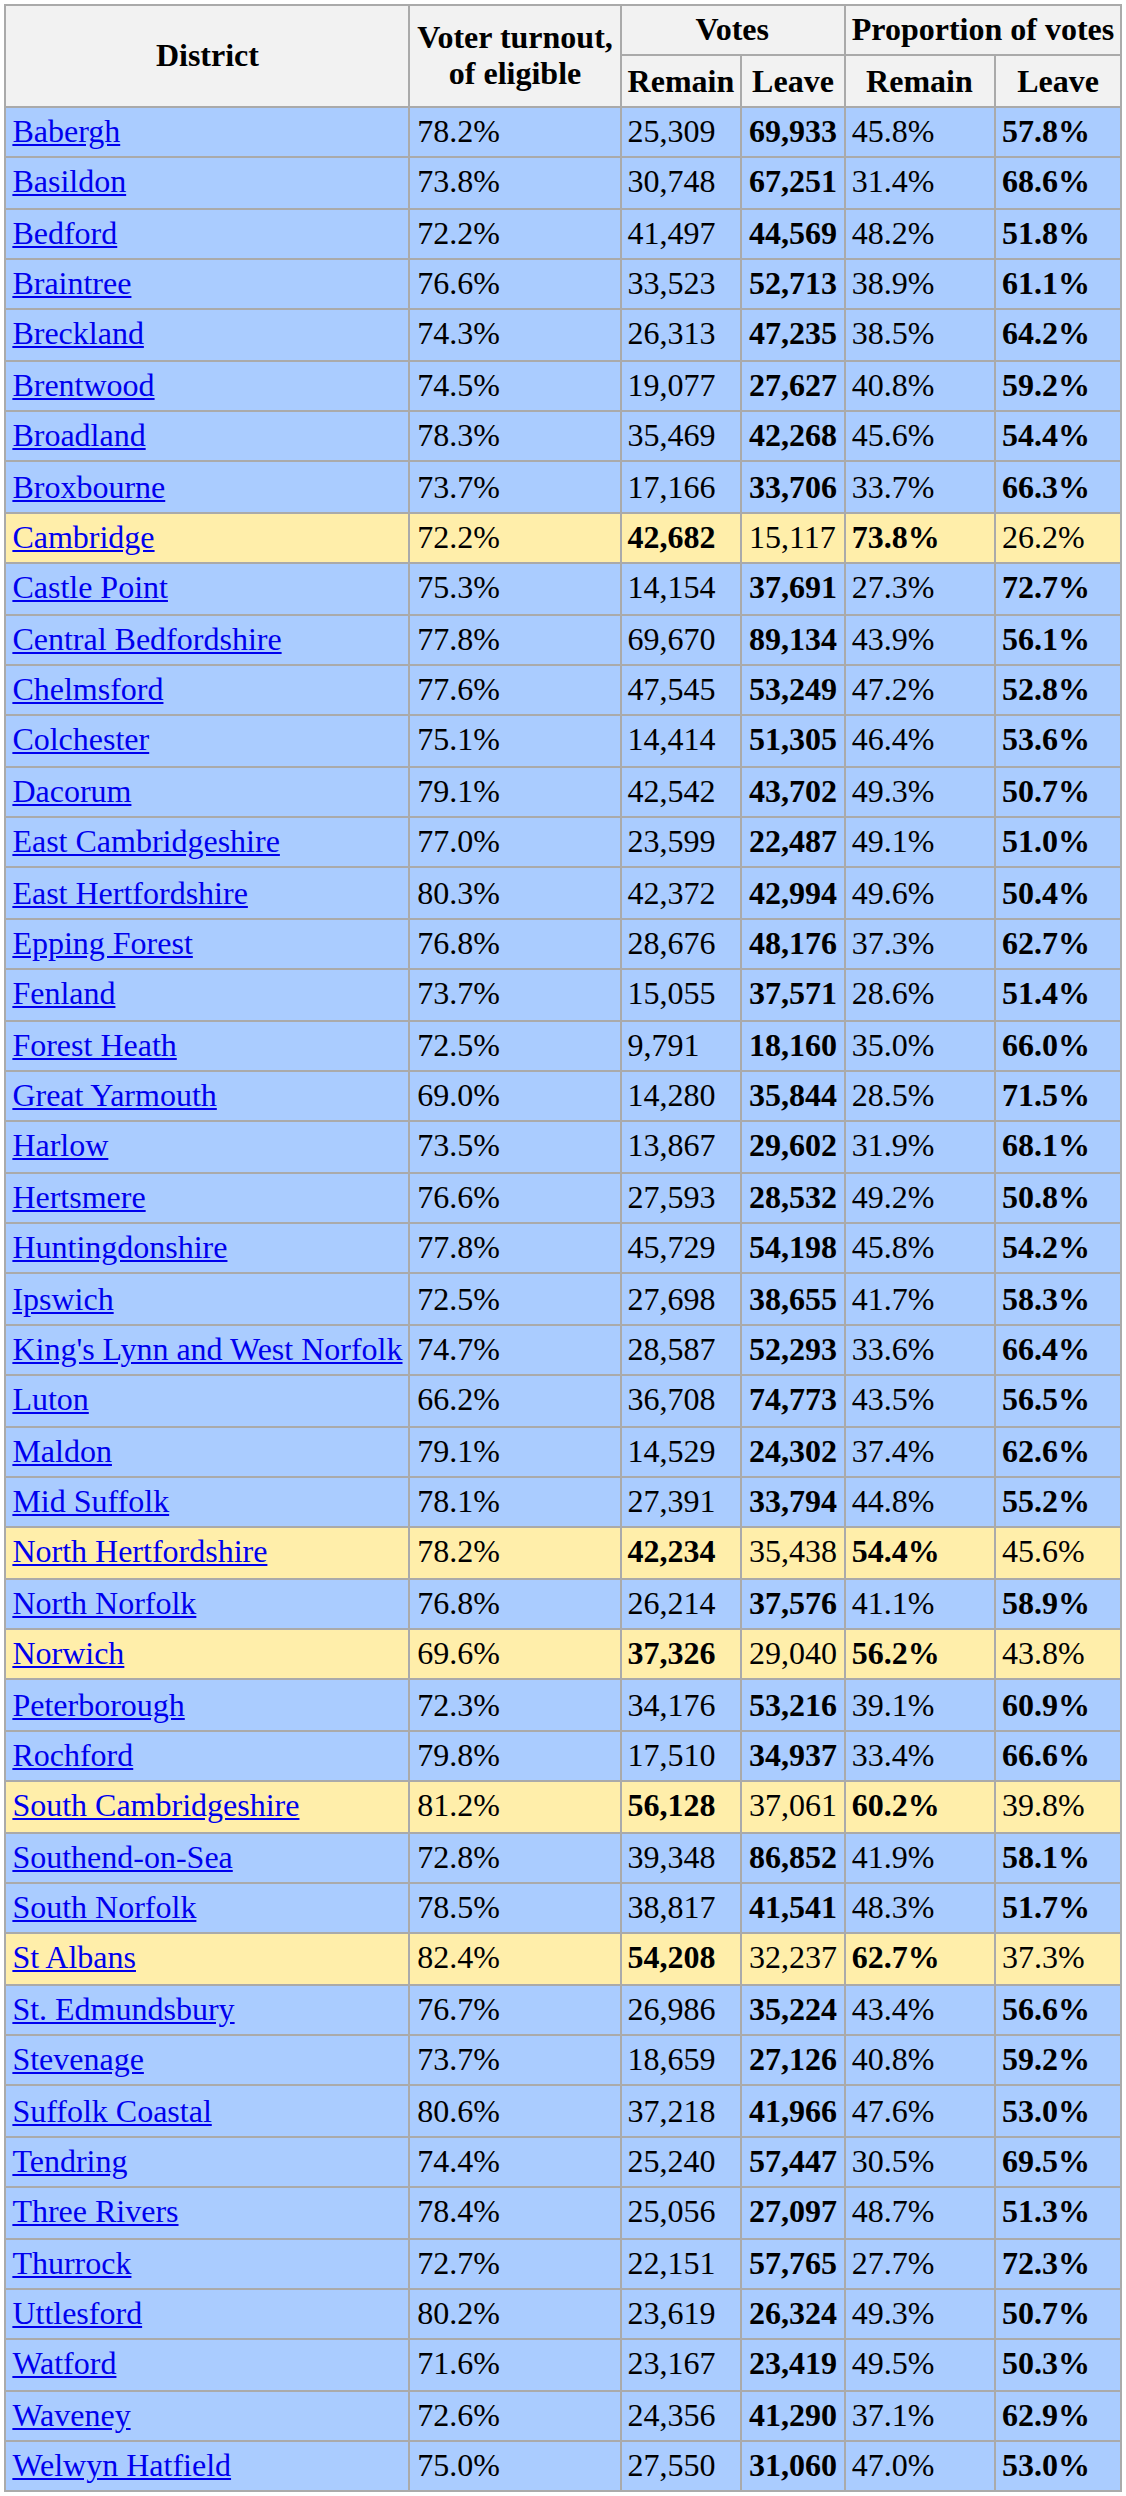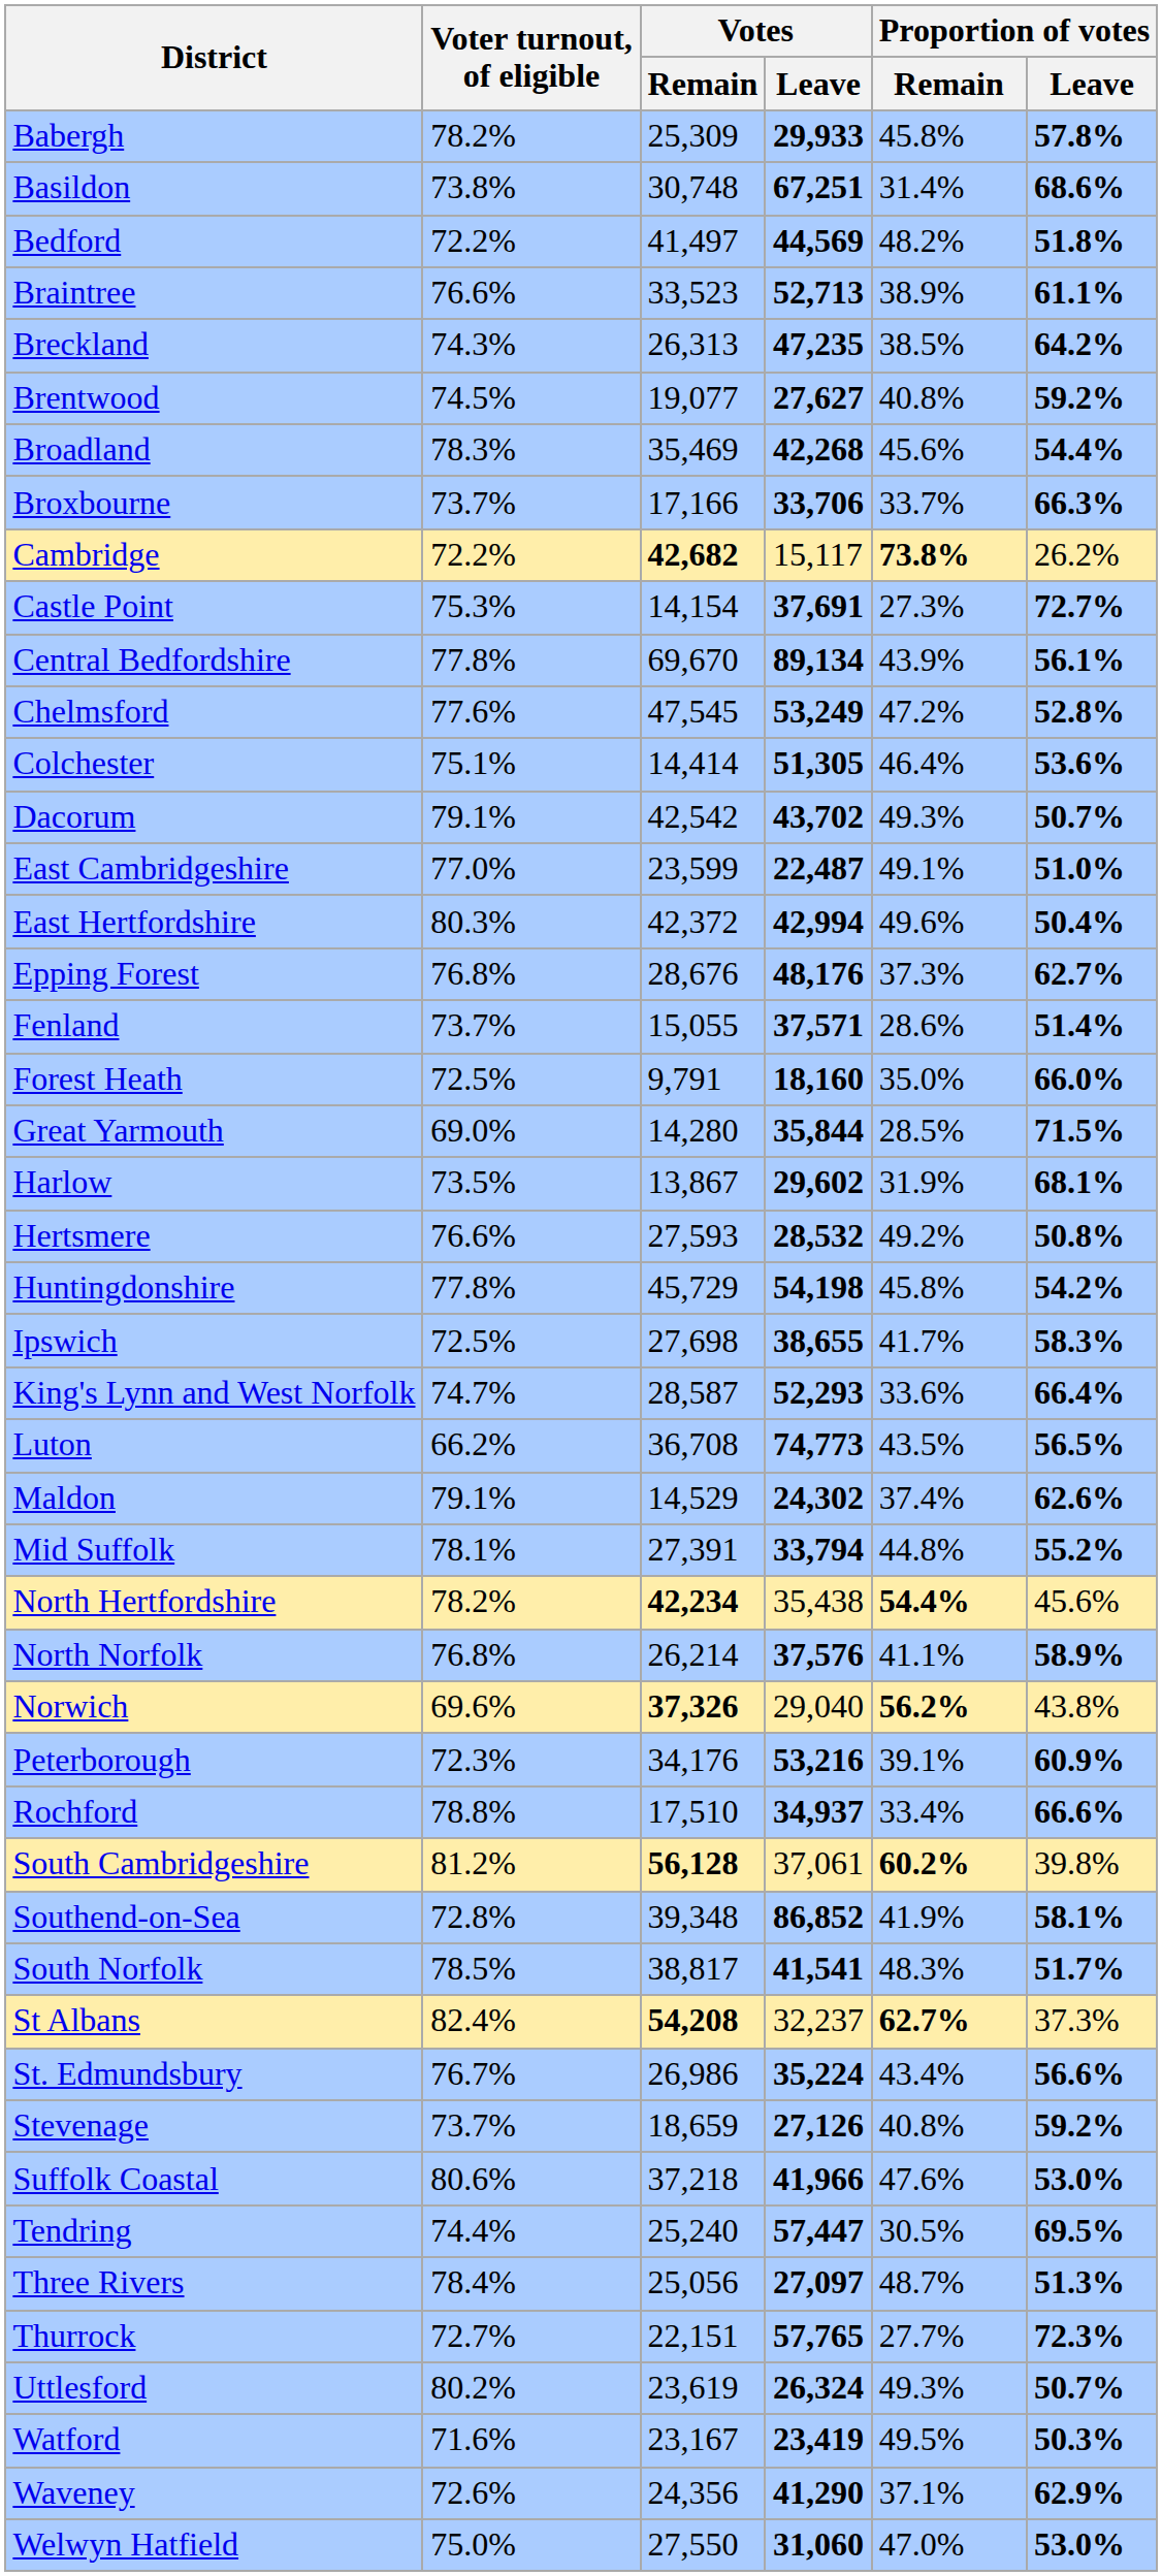 <table class="wikitable sortable">
 <tr>
 <th rowspan=2>District</th>
 <th rowspan=2>Voter turnout,<br>of eligible</th>
 <th colspan=2>Votes</th>
 <th colspan=2>Proportion of votes</th>
 </tr>
 <tr>
 <th>Remain</th>
 <th>Leave</th>
 <th>Remain</th>
 <th>Leave</th>
 </tr>
 <tr style="background:#acf;">
 <td><a href='#'>Babergh</a></td>
 <td>78.2%</td>
 <td>25,309</td>
-<td><strong>69,933</strong></td>
+<td><strong>29,933</strong></td>
 <td>45.8%</td>
 <td><strong>57.8%</strong></td>
 </tr>
 <tr style="background:#acf;">
 <td><a href='#'>Basildon</a></td>
 <td>73.8%</td>
 <td>30,748</td>
 <td><strong>67,251</strong></td>
 <td>31.4%</td>
 <td><strong>68.6%</strong></td>
 </tr>
 <tr style="background:#acf;">
 <td><a href='#'>Bedford</a></td>
 <td>72.2%</td>
 <td>41,497</td>
 <td><strong>44,569</strong></td>
 <td>48.2%</td>
 <td><strong>51.8%</strong></td>
 </tr>
 <tr style="background:#acf;">
 <td><a href='#'>Braintree</a></td>
 <td>76.6%</td>
 <td>33,523</td>
 <td><strong>52,713</strong></td>
 <td>38.9%</td>
 <td><strong>61.1%</strong></td>
 </tr>
 <tr style="background:#acf;">
 <td><a href='#'>Breckland</a></td>
 <td>74.3%</td>
 <td>26,313</td>
 <td><strong>47,235</strong></td>
 <td>38.5%</td>
 <td><strong>64.2%</strong></td>
 </tr>
 <tr style="background:#acf;">
 <td><a href='#'>Brentwood</a></td>
 <td>74.5%</td>
 <td>19,077</td>
 <td><strong>27,627</strong></td>
 <td>40.8%</td>
 <td><strong>59.2%</strong></td>
 </tr>
 <tr style="background:#acf;">
 <td><a href='#'>Broadland</a></td>
 <td>78.3%</td>
 <td>35,469</td>
 <td><strong>42,268</strong></td>
 <td>45.6%</td>
 <td><strong>54.4%</strong></td>
 </tr>
 <tr style="background:#acf;">
 <td><a href='#'>Broxbourne</a></td>
 <td>73.7%</td>
 <td>17,166</td>
 <td><strong>33,706</strong></td>
 <td>33.7%</td>
 <td><strong>66.3%</strong></td>
 </tr>
 <tr style="background:#fea;">
 <td><a href='#'>Cambridge</a></td>
 <td>72.2%</td>
 <td><strong>42,682</strong></td>
 <td>15,117</td>
 <td><strong>73.8%</strong></td>
 <td>26.2%</td>
 </tr>
 <tr style="background:#acf;">
 <td><a href='#'>Castle Point</a></td>
 <td>75.3%</td>
 <td>14,154</td>
 <td><strong>37,691</strong></td>
 <td>27.3%</td>
 <td><strong>72.7%</strong></td>
 </tr>
 <tr style="background:#acf;">
 <td><a href='#'>Central Bedfordshire</a></td>
 <td>77.8%</td>
 <td>69,670</td>
 <td><strong>89,134</strong></td>
 <td>43.9%</td>
 <td><strong>56.1%</strong></td>
 </tr>
 <tr style="background:#acf;">
 <td><a href='#'>Chelmsford</a></td>
 <td>77.6%</td>
 <td>47,545</td>
 <td><strong>53,249</strong></td>
 <td>47.2%</td>
 <td><strong>52.8%</strong></td>
 </tr>
 <tr style="background:#acf;">
 <td><a href='#'>Colchester</a></td>
 <td>75.1%</td>
 <td>14,414</td>
 <td><strong>51,305</strong></td>
 <td>46.4%</td>
 <td><strong>53.6%</strong></td>
 </tr>
 <tr style="background:#acf;">
 <td><a href='#'>Dacorum</a></td>
 <td>79.1%</td>
 <td>42,542</td>
 <td><strong>43,702</strong></td>
 <td>49.3%</td>
 <td><strong>50.7%</strong></td>
 </tr>
 <tr style="background:#acf;">
 <td><a href='#'>East Cambridgeshire</a></td>
 <td>77.0%</td>
 <td>23,599</td>
 <td><strong>22,487</strong></td>
 <td>49.1%</td>
 <td><strong>51.0%</strong></td>
 </tr>
 <tr style="background:#acf;">
 <td><a href='#'>East Hertfordshire</a></td>
 <td>80.3%</td>
 <td>42,372</td>
 <td><strong>42,994</strong></td>
 <td>49.6%</td>
 <td><strong>50.4%</strong></td>
 </tr>
 <tr style="background:#acf;">
 <td><a href='#'>Epping Forest</a></td>
 <td>76.8%</td>
 <td>28,676</td>
 <td><strong>48,176</strong></td>
 <td>37.3%</td>
 <td><strong>62.7%</strong></td>
 </tr>
 <tr style="background:#acf;">
 <td><a href='#'>Fenland</a></td>
 <td>73.7%</td>
 <td>15,055</td>
 <td><strong>37,571</strong></td>
 <td>28.6%</td>
 <td><strong>51.4%</strong></td>
 </tr>
 <tr style="background:#acf;">
 <td><a href='#'>Forest Heath</a></td>
 <td>72.5%</td>
 <td>9,791</td>
 <td><strong>18,160</strong></td>
 <td>35.0%</td>
 <td><strong>66.0%</strong></td>
 </tr>
 <tr style="background:#acf;">
 <td><a href='#'>Great Yarmouth</a></td>
 <td>69.0%</td>
 <td>14,280</td>
 <td><strong>35,844</strong></td>
 <td>28.5%</td>
 <td><strong>71.5%</strong></td>
 </tr>
 <tr style="background:#acf;">
 <td><a href='#'>Harlow</a></td>
 <td>73.5%</td>
 <td>13,867</td>
 <td><strong>29,602</strong></td>
 <td>31.9%</td>
 <td><strong>68.1%</strong></td>
 </tr>
 <tr style="background:#acf;">
 <td><a href='#'>Hertsmere</a></td>
 <td>76.6%</td>
 <td>27,593</td>
 <td><strong>28,532</strong></td>
 <td>49.2%</td>
 <td><strong>50.8%</strong></td>
 </tr>
 <tr style="background:#acf;">
 <td><a href='#'>Huntingdonshire</a></td>
 <td>77.8%</td>
 <td>45,729</td>
 <td><strong>54,198</strong></td>
 <td>45.8%</td>
 <td><strong>54.2%</strong></td>
 </tr>
 <tr style="background:#acf;">
 <td><a href='#'>Ipswich</a></td>
 <td>72.5%</td>
 <td>27,698</td>
 <td><strong>38,655</strong></td>
 <td>41.7%</td>
 <td><strong>58.3%</strong></td>
 </tr>
 <tr style="background:#acf;">
 <td><a href='#'>King's Lynn and West Norfolk</a></td>
 <td>74.7%</td>
 <td>28,587</td>
 <td><strong>52,293</strong></td>
 <td>33.6%</td>
 <td><strong>66.4%</strong></td>
 </tr>
 <tr style="background:#acf;">
 <td><a href='#'>Luton</a></td>
 <td>66.2%</td>
 <td>36,708</td>
 <td><strong>74,773</strong></td>
 <td>43.5%</td>
 <td><strong>56.5%</strong></td>
 </tr>
 <tr style="background:#acf;">
 <td><a href='#'>Maldon</a></td>
 <td>79.1%</td>
 <td>14,529</td>
 <td><strong>24,302</strong></td>
 <td>37.4%</td>
 <td><strong>62.6%</strong></td>
 </tr>
 <tr style="background:#acf;">
 <td><a href='#'>Mid Suffolk</a></td>
 <td>78.1%</td>
 <td>27,391</td>
 <td><strong>33,794</strong></td>
 <td>44.8%</td>
 <td><strong>55.2%</strong></td>
 </tr>
 <tr style="background:#fea;">
 <td><a href='#'>North Hertfordshire</a></td>
 <td>78.2%</td>
 <td><strong>42,234</strong></td>
 <td>35,438</td>
 <td><strong>54.4%</strong></td>
 <td>45.6%</td>
 </tr>
 <tr style="background:#acf;">
 <td><a href='#'>North Norfolk</a></td>
 <td>76.8%</td>
 <td>26,214</td>
 <td><strong>37,576</strong></td>
 <td>41.1%</td>
 <td><strong>58.9%</strong></td>
 </tr>
 <tr style="background:#fea;">
 <td><a href='#'>Norwich</a></td>
 <td>69.6%</td>
 <td><strong>37,326</strong></td>
 <td>29,040</td>
 <td><strong>56.2%</strong></td>
 <td>43.8%</td>
 </tr>
 <tr style="background:#acf;">
 <td><a href='#'>Peterborough</a></td>
 <td>72.3%</td>
 <td>34,176</td>
 <td><strong>53,216</strong></td>
 <td>39.1%</td>
 <td><strong>60.9%</strong></td>
 </tr>
 <tr style="background:#acf;">
 <td><a href='#'>Rochford</a></td>
-<td>79.8%</td>
+<td>78.8%</td>
 <td>17,510</td>
 <td><strong>34,937</strong></td>
 <td>33.4%</td>
 <td><strong>66.6%</strong></td>
 </tr>
 <tr style="background:#fea;">
 <td><a href='#'>South Cambridgeshire</a></td>
 <td>81.2%</td>
 <td><strong>56,128</strong></td>
 <td>37,061</td>
 <td><strong>60.2%</strong></td>
 <td>39.8%</td>
 </tr>
 <tr style="background:#acf;">
 <td><a href='#'>Southend-on-Sea</a></td>
 <td>72.8%</td>
 <td>39,348</td>
 <td><strong>86,852</strong></td>
 <td>41.9%</td>
 <td><strong>58.1%</strong></td>
 </tr>
 <tr style="background:#acf;">
 <td><a href='#'>South Norfolk</a></td>
 <td>78.5%</td>
 <td>38,817</td>
 <td><strong>41,541</strong></td>
 <td>48.3%</td>
 <td><strong>51.7%</strong></td>
 </tr>
 <tr style="background:#fea;">
 <td><a href='#'>St Albans</a></td>
 <td>82.4%</td>
 <td><strong>54,208</strong></td>
 <td>32,237</td>
 <td><strong>62.7%</strong></td>
 <td>37.3%</td>
 </tr>
 <tr style="background:#acf;">
 <td><a href='#'>St. Edmundsbury</a></td>
 <td>76.7%</td>
 <td>26,986</td>
 <td><strong>35,224</strong></td>
 <td>43.4%</td>
 <td><strong>56.6%</strong></td>
 </tr>
 <tr style="background:#acf;">
 <td><a href='#'>Stevenage</a></td>
 <td>73.7%</td>
 <td>18,659</td>
 <td><strong>27,126</strong></td>
 <td>40.8%</td>
 <td><strong>59.2%</strong></td>
 </tr>
 <tr style="background:#acf;">
 <td><a href='#'>Suffolk Coastal</a></td>
 <td>80.6%</td>
 <td>37,218</td>
 <td><strong>41,966</strong></td>
 <td>47.6%</td>
 <td><strong>53.0%</strong></td>
 </tr>
 <tr style="background:#acf;">
 <td><a href='#'>Tendring</a></td>
 <td>74.4%</td>
 <td>25,240</td>
 <td><strong>57,447</strong></td>
 <td>30.5%</td>
 <td><strong>69.5%</strong></td>
 </tr>
 <tr style="background:#acf;">
 <td><a href='#'>Three Rivers</a></td>
 <td>78.4%</td>
 <td>25,056</td>
 <td><strong>27,097</strong></td>
 <td>48.7%</td>
 <td><strong>51.3%</strong></td>
 </tr>
 <tr style="background:#acf;">
 <td><a href='#'>Thurrock</a></td>
 <td>72.7%</td>
 <td>22,151</td>
 <td><strong>57,765</strong></td>
 <td>27.7%</td>
 <td><strong>72.3%</strong></td>
 </tr>
 <tr style="background:#acf;">
 <td><a href='#'>Uttlesford</a></td>
 <td>80.2%</td>
 <td>23,619</td>
 <td><strong>26,324</strong></td>
 <td>49.3%</td>
 <td><strong>50.7%</strong></td>
 </tr>
 <tr style="background:#acf;">
 <td><a href='#'>Watford</a></td>
 <td>71.6%</td>
 <td>23,167</td>
 <td><strong>23,419</strong></td>
 <td>49.5%</td>
 <td><strong>50.3%</strong></td>
 </tr>
 <tr style="background:#acf;">
 <td><a href='#'>Waveney</a></td>
 <td>72.6%</td>
 <td>24,356</td>
 <td><strong>41,290</strong></td>
 <td>37.1%</td>
 <td><strong>62.9%</strong></td>
 </tr>
 <tr style="background:#acf;">
 <td><a href='#'>Welwyn Hatfield</a></td>
 <td>75.0%</td>
 <td>27,550</td>
 <td><strong>31,060</strong></td>
 <td>47.0%</td>
 <td><strong>53.0%</strong></td>
 </tr>
 </table>
